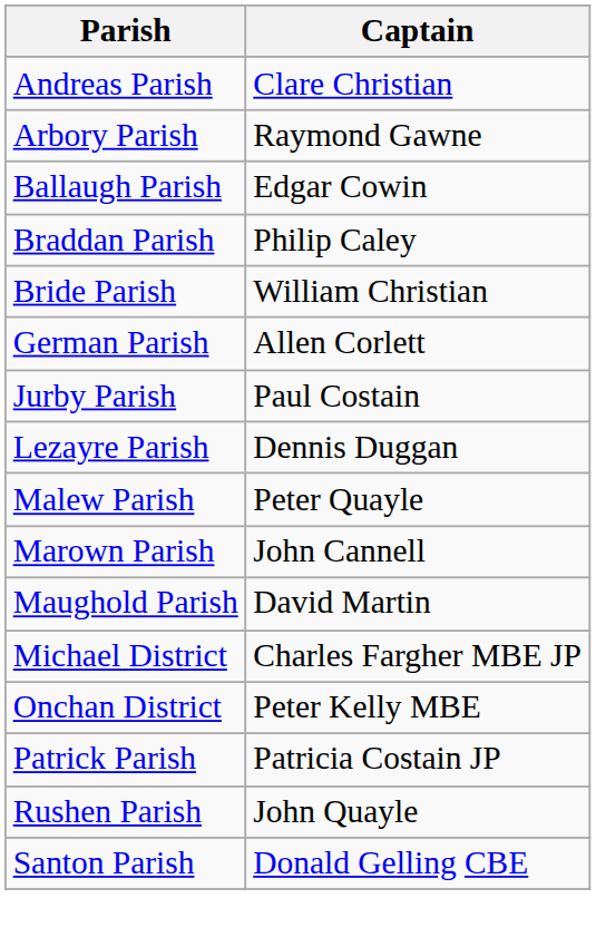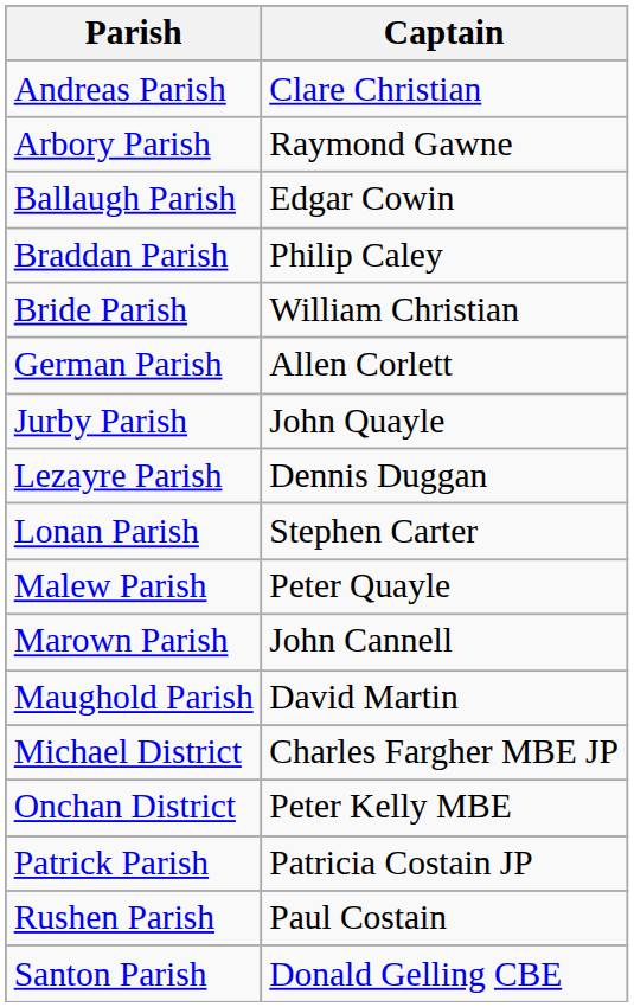 <table class="wikitable">
 <tr>
 <th>Parish</th>
 <th>Captain</th>
 </tr>
 <tr>
 <td><a href='#'>Andreas Parish</a></td>
 <td><a href='#'>Clare Christian</a></td>
 </tr>
 <tr>
 <td><a href='#'>Arbory Parish</a></td>
 <td>Raymond Gawne</td>
 </tr>
 <tr>
 <td><a href='#'>Ballaugh Parish</a></td>
 <td>Edgar Cowin</td>
 </tr>
 <tr>
 <td><a href='#'>Braddan Parish</a></td>
 <td>Philip Caley</td>
 </tr>
 <tr>
 <td><a href='#'>Bride Parish</a></td>
 <td>William Christian</td>
 </tr>
 <tr>
 <td><a href='#'>German Parish</a></td>
 <td>Allen Corlett</td>
 </tr>
 <tr>
 <td><a href='#'>Jurby Parish</a></td>
-<td>Paul Costain</td>
+<td>John Quayle</td>
 </tr>
 <tr>
 <td><a href='#'>Lezayre Parish</a></td>
 <td>Dennis Duggan</td>
+</tr>
+<tr>
+<td><a href='#'>Lonan Parish</a></td>
+<td>Stephen Carter</td>
 </tr>
 <tr>
 <td><a href='#'>Malew Parish</a></td>
 <td>Peter Quayle</td>
 </tr>
 <tr>
 <td><a href='#'>Marown Parish</a></td>
 <td>John Cannell</td>
 </tr>
 <tr>
 <td><a href='#'>Maughold Parish</a></td>
 <td>David Martin</td>
 </tr>
 <tr>
 <td><a href='#'>Michael District</a></td>
 <td>Charles Fargher MBE JP</td>
 </tr>
 <tr>
 <td><a href='#'>Onchan District</a></td>
 <td>Peter Kelly MBE</td>
 </tr>
 <tr>
 <td><a href='#'>Patrick Parish</a></td>
 <td>Patricia Costain JP</td>
 </tr>
 <tr>
 <td><a href='#'>Rushen Parish</a></td>
-<td>John Quayle</td>
+<td>Paul Costain</td>
 </tr>
 <tr>
 <td><a href='#'>Santon Parish</a></td>
 <td><a href='#'>Donald Gelling</a> <a href='#'>CBE</a></td>
 </tr>
 </table>
